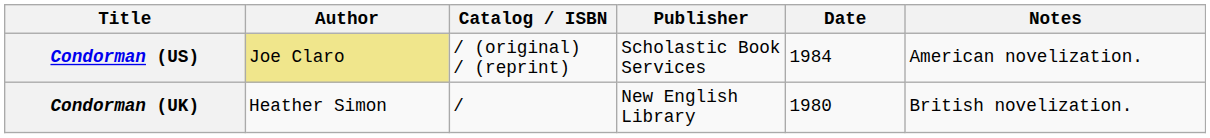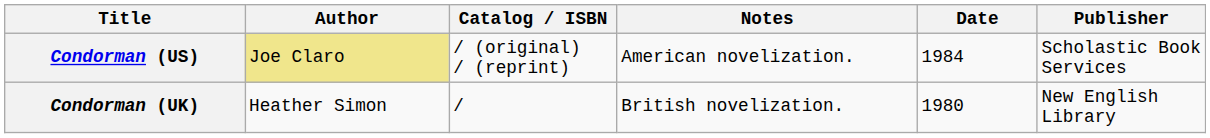 <table class="wikitable sortable" style="width:100%;">
 <tr>
 <th width=20%>Title</th>
 <th width=17%>Author</th>
 <th width=14%>Catalog / ISBN</th>
+<th width=25%>Notes</th>
+<th width=10%>Date</th>
 <th width=14%>Publisher</th>
-<th width=10%>Date</th>
-<th width=25%>Notes</th>
 </tr>
 <tr>
 <th><em><a href='#'>Condorman</a></em> (US)</th>
 <td style="background: khaki;">Joe Claro</td>
 <td> /  (original)<br> /  (reprint)</td>
+<td>American novelization.</td>
+<td>1984</td>
 <td>Scholastic Book Services</td>
-<td>1984</td>
-<td>American novelization.</td>
 </tr>
 <tr>
 <th><em>Condorman</em> (UK)</th>
 <td>Heather Simon</td>
 <td> / </td>
+<td>British novelization.</td>
+<td>1980</td>
 <td>New English Library</td>
-<td>1980</td>
-<td>British novelization.</td>
 </tr>
 </table>
